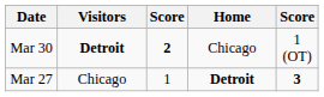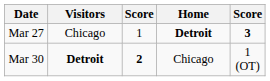 <table class="wikitable">
 <tr>
 <th width="50">Date</th>
 <th width="90">Visitors</th>
 <th width="25">Score</th>
 <th width="90">Home</th>
 <th width="25">Score</th>
 </tr>
 <tr align="center">
+<td>Mar 27</td>
+<td>Chicago</td>
+<td align="center">1</td>
+<td><strong>Detroit</strong></td>
+<td align="center"><strong>3</strong></td>
+</tr>
+<tr align="center">
 <td>Mar 30</td>
 <td><strong>Detroit</strong></td>
 <td align="center"><strong>2</strong></td>
 <td>Chicago</td>
 <td align="center">1 (OT)</td>
 </tr>
-<tr align="center">
-<td>Mar 27</td>
-<td>Chicago</td>
-<td align="center">1</td>
-<td><strong>Detroit</strong></td>
-<td align="center"><strong>3</strong></td>
-</tr>
 </table>
